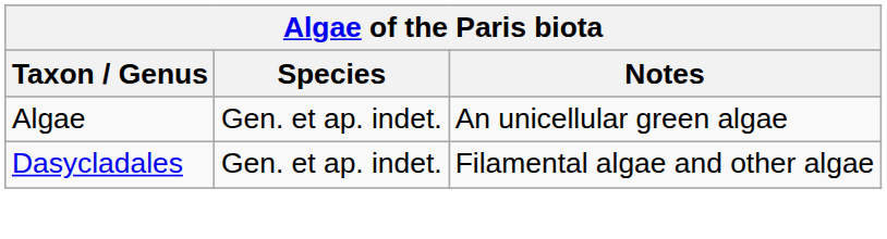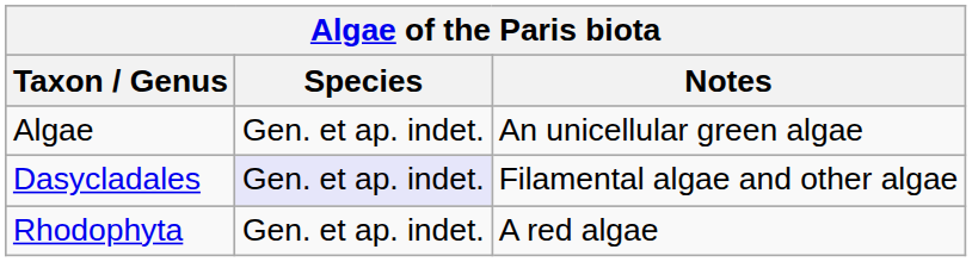 <table class="wikitable" align="center">
 <tr>
 <th colspan="3" align="center"><strong><a href='#'>Algae</a> of the Paris biota</strong></th>
 </tr>
 <tr>
 <th>Taxon / Genus</th>
 <th>Species</th>
 <th>Notes</th>
 </tr>
 <tr>
 <td>Algae</td>
 <td>Gen. et ap. indet.</td>
 <td>An unicellular green algae</td>
 </tr>
 <tr>
 <td><a href='#'>Dasycladales</a></td>
-<td>Gen. et ap. indet.</td>
+<td style="background: lavender;">Gen. et ap. indet.</td>
 <td>Filamental algae and other algae</td>
 </tr>
+<tr>
+<td><a href='#'>Rhodophyta</a></td>
+<td>Gen. et ap. indet.</td>
+<td>A red algae</td>
+</tr>
 </table>
